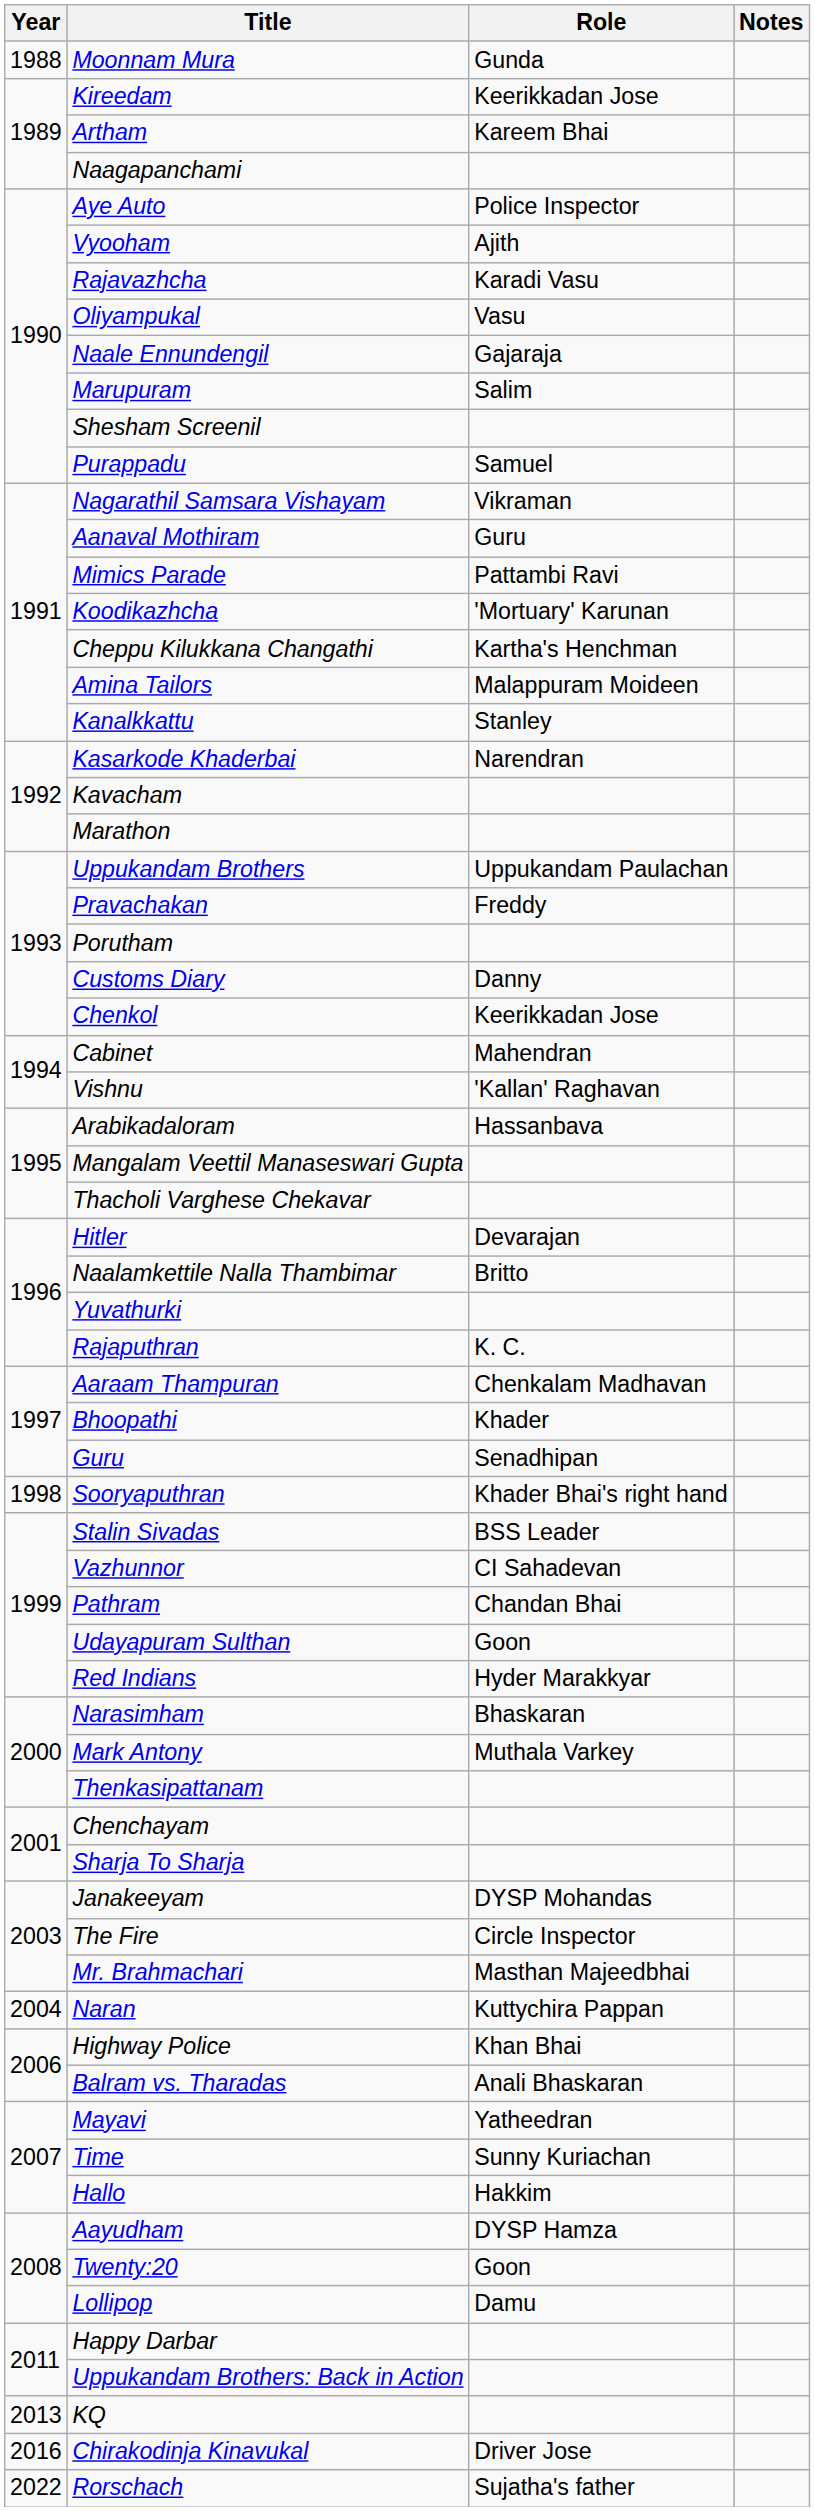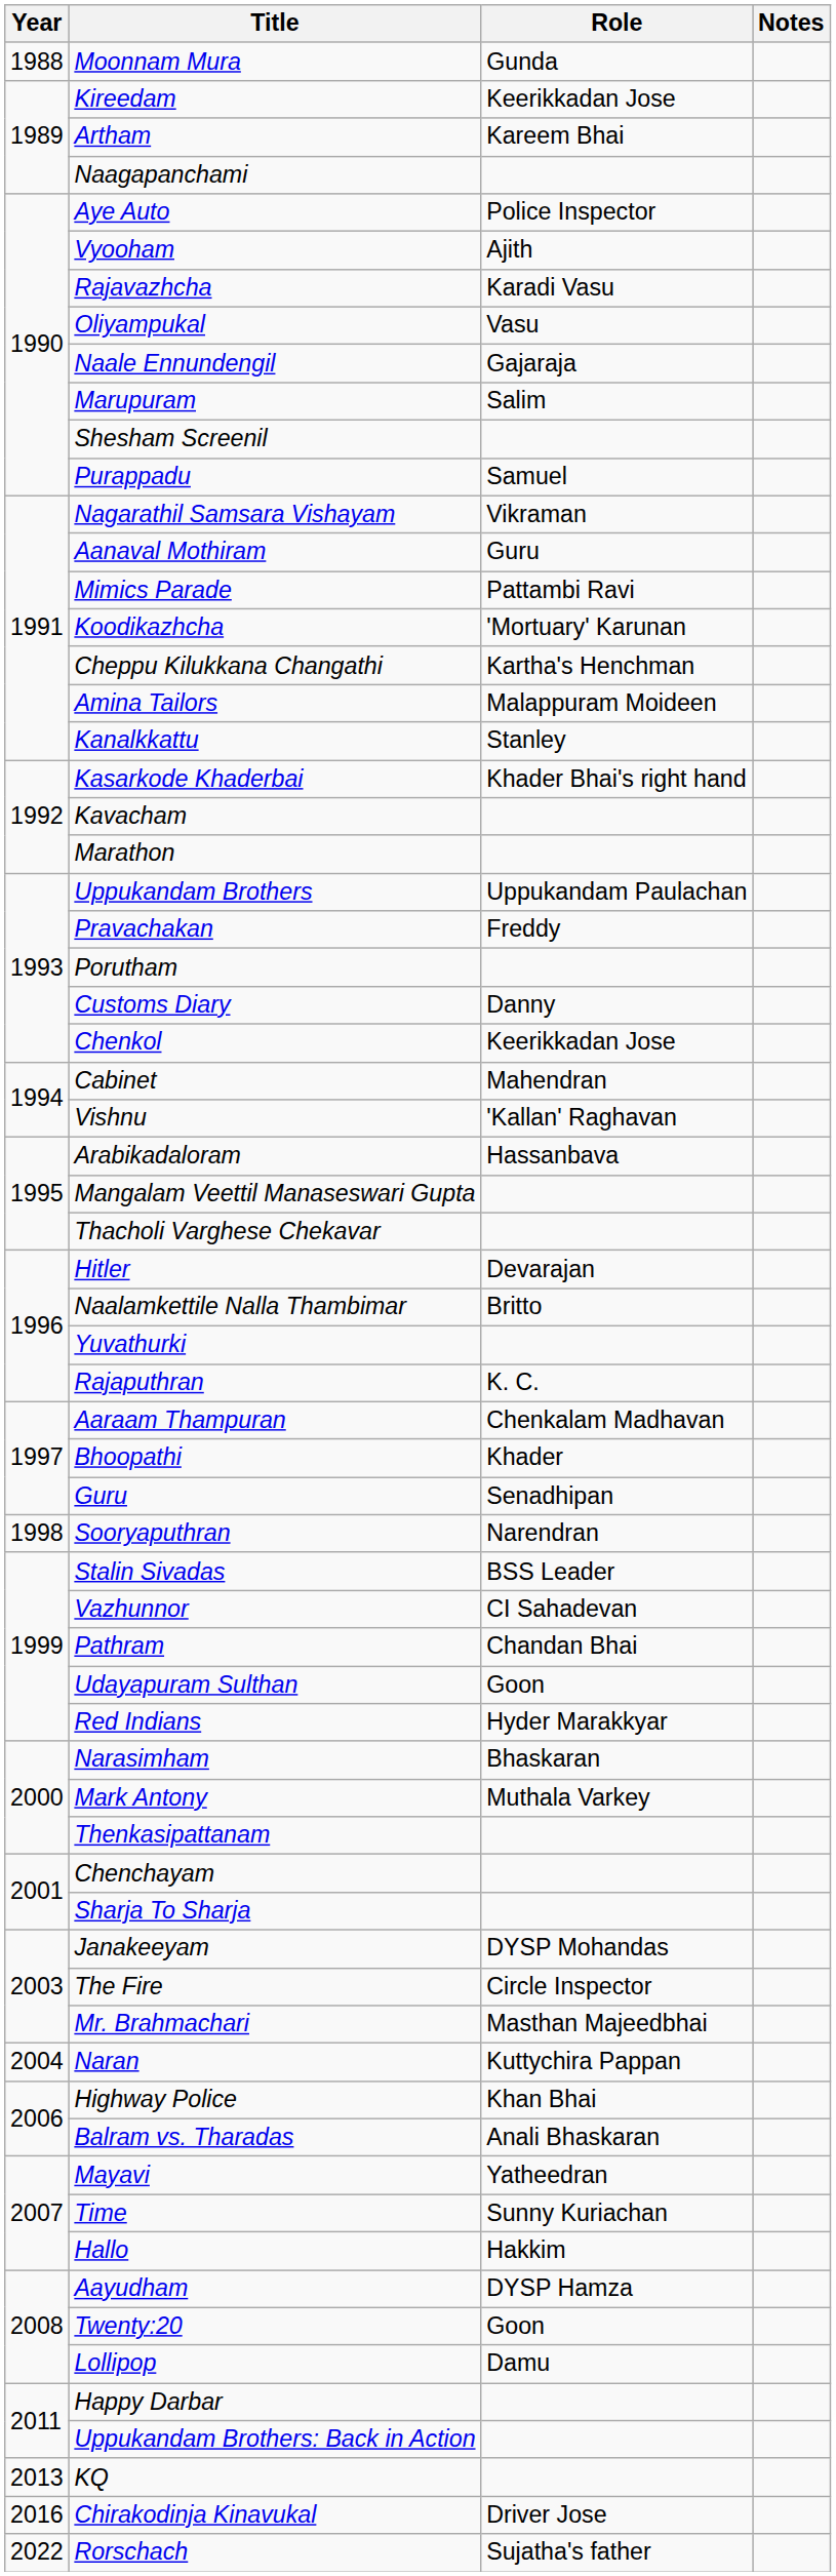 <table class="wikitable sortable">
 <tr>
 <th>Year</th>
 <th>Title</th>
 <th>Role</th>
 <th class="unsortable">Notes</th>
 </tr>
 <tr>
 <td>1988</td>
 <td><em><a href='#'>Moonnam Mura</a></em></td>
 <td>Gunda</td>
 <td></td>
 </tr>
 <tr>
 <td rowspan=3>1989</td>
 <td><em><a href='#'>Kireedam</a></em></td>
 <td>Keerikkadan Jose</td>
 <td></td>
 </tr>
 <tr>
 <td><em><a href='#'>Artham</a></em></td>
 <td>Kareem Bhai</td>
 <td></td>
 </tr>
 <tr>
 <td><em>Naagapanchami</em></td>
 <td></td>
 <td></td>
 </tr>
 <tr>
 <td rowspan=8>1990</td>
 <td><em><a href='#'>Aye Auto</a></em></td>
 <td>Police Inspector</td>
 <td></td>
 </tr>
 <tr>
 <td><em><a href='#'>Vyooham</a></em></td>
 <td>Ajith</td>
 <td></td>
 </tr>
 <tr>
 <td><em><a href='#'>Rajavazhcha</a></em></td>
 <td>Karadi Vasu</td>
 <td></td>
 </tr>
 <tr>
 <td><em><a href='#'>Oliyampukal</a></em></td>
 <td>Vasu</td>
 <td></td>
 </tr>
 <tr>
 <td><em><a href='#'>Naale Ennundengil</a></em></td>
 <td>Gajaraja</td>
 <td></td>
 </tr>
 <tr>
 <td><em><a href='#'>Marupuram</a></em></td>
 <td>Salim</td>
 <td></td>
 </tr>
 <tr>
 <td><em>Shesham Screenil</em></td>
 <td></td>
 <td></td>
 </tr>
 <tr>
 <td><em><a href='#'>Purappadu</a></em></td>
 <td>Samuel</td>
 <td></td>
 </tr>
 <tr>
 <td rowspan=7>1991</td>
 <td><em><a href='#'>Nagarathil Samsara Vishayam</a></em></td>
 <td>Vikraman</td>
 <td></td>
 </tr>
 <tr>
 <td><em><a href='#'>Aanaval Mothiram</a></em></td>
 <td>Guru</td>
 <td></td>
 </tr>
 <tr>
 <td><em><a href='#'>Mimics Parade</a></em></td>
 <td>Pattambi Ravi</td>
 <td></td>
 </tr>
 <tr>
 <td><em><a href='#'>Koodikazhcha</a></em></td>
 <td>'Mortuary' Karunan</td>
 <td></td>
 </tr>
 <tr>
 <td><em>Cheppu Kilukkana Changathi</em></td>
 <td>Kartha's Henchman</td>
 <td></td>
 </tr>
 <tr>
 <td><em><a href='#'>Amina Tailors</a></em></td>
 <td>Malappuram Moideen</td>
 <td></td>
 </tr>
 <tr>
 <td><em><a href='#'>Kanalkkattu</a></em></td>
 <td>Stanley</td>
 <td></td>
 </tr>
 <tr>
 <td rowspan=3>1992</td>
 <td><em><a href='#'>Kasarkode Khaderbai</a></em></td>
-<td>Narendran</td>
+<td>Khader Bhai's right hand</td>
 <td></td>
 </tr>
 <tr>
 <td><em>Kavacham</em></td>
 <td></td>
 <td></td>
 </tr>
 <tr>
 <td><em>Marathon</em></td>
 <td></td>
 <td></td>
 </tr>
 <tr>
 <td rowspan=5>1993</td>
 <td><em><a href='#'>Uppukandam Brothers</a></em></td>
 <td>Uppukandam Paulachan</td>
 <td></td>
 </tr>
 <tr>
 <td><em><a href='#'>Pravachakan</a></em></td>
 <td>Freddy</td>
 <td></td>
 </tr>
 <tr>
 <td><em>Porutham</em></td>
 <td></td>
 <td></td>
 </tr>
 <tr>
 <td><em><a href='#'>Customs Diary</a></em></td>
 <td>Danny</td>
 <td></td>
 </tr>
 <tr>
 <td><em><a href='#'>Chenkol</a></em></td>
 <td>Keerikkadan Jose</td>
 <td></td>
 </tr>
 <tr>
 <td rowspan=2>1994</td>
 <td><em>Cabinet</em></td>
 <td>Mahendran</td>
 <td></td>
 </tr>
 <tr>
 <td><em>Vishnu</em></td>
 <td>'Kallan' Raghavan</td>
 <td></td>
 </tr>
 <tr>
 <td rowspan=3>1995</td>
 <td><em>Arabikadaloram</em></td>
 <td>Hassanbava</td>
 <td></td>
 </tr>
 <tr>
 <td><em>Mangalam Veettil Manaseswari Gupta </em></td>
 <td></td>
 <td></td>
 </tr>
 <tr>
 <td><em>Thacholi Varghese Chekavar</em></td>
 <td></td>
 <td></td>
 </tr>
 <tr>
 <td rowspan=4>1996</td>
 <td><em><a href='#'>Hitler</a></em></td>
 <td>Devarajan</td>
 <td></td>
 </tr>
 <tr>
 <td><em>Naalamkettile Nalla Thambimar</em></td>
 <td>Britto</td>
 <td></td>
 </tr>
 <tr>
 <td><em><a href='#'>Yuvathurki</a></em></td>
 <td></td>
 <td></td>
 </tr>
 <tr>
 <td><em><a href='#'>Rajaputhran</a></em></td>
 <td>K. C.</td>
 <td></td>
 </tr>
 <tr>
 <td rowspan=3>1997</td>
 <td><em><a href='#'>Aaraam Thampuran</a></em></td>
 <td>Chenkalam Madhavan</td>
 <td></td>
 </tr>
 <tr>
 <td><em><a href='#'>Bhoopathi</a></em></td>
 <td>Khader</td>
 <td></td>
 </tr>
 <tr>
 <td><em><a href='#'>Guru</a></em></td>
 <td>Senadhipan</td>
 <td></td>
 </tr>
 <tr>
 <td>1998</td>
 <td><em><a href='#'>Sooryaputhran</a></em></td>
-<td>Khader Bhai's right hand</td>
+<td>Narendran</td>
 <td></td>
 </tr>
 <tr>
 <td rowspan=5>1999</td>
 <td><em><a href='#'>Stalin Sivadas</a></em></td>
 <td>BSS Leader</td>
 <td></td>
 </tr>
 <tr>
 <td><em><a href='#'>Vazhunnor</a></em></td>
 <td>CI Sahadevan</td>
 <td></td>
 </tr>
 <tr>
 <td><em><a href='#'>Pathram</a></em></td>
 <td>Chandan Bhai</td>
 <td></td>
 </tr>
 <tr>
 <td><em><a href='#'>Udayapuram Sulthan</a></em></td>
 <td>Goon</td>
 <td></td>
 </tr>
 <tr>
 <td><em><a href='#'>Red Indians</a></em></td>
 <td>Hyder Marakkyar</td>
 <td></td>
 </tr>
 <tr>
 <td rowspan=3>2000</td>
 <td><em><a href='#'>Narasimham</a></em></td>
 <td>Bhaskaran</td>
 <td></td>
 </tr>
 <tr>
 <td><em><a href='#'> Mark Antony</a></em></td>
 <td>Muthala Varkey</td>
 <td></td>
 </tr>
 <tr>
 <td><em><a href='#'>Thenkasipattanam</a></em></td>
 <td></td>
 <td></td>
 </tr>
 <tr>
 <td rowspan=2>2001</td>
 <td><em>Chenchayam</em></td>
 <td></td>
 <td></td>
 </tr>
 <tr>
 <td><em><a href='#'>Sharja To Sharja</a></em></td>
 <td></td>
 <td></td>
 </tr>
 <tr>
 <td rowspan=3>2003</td>
 <td><em>Janakeeyam</em></td>
 <td>DYSP Mohandas</td>
 <td></td>
 </tr>
 <tr>
 <td><em>The Fire</em></td>
 <td>Circle Inspector</td>
 <td></td>
 </tr>
 <tr>
 <td><em><a href='#'>Mr. Brahmachari</a></em></td>
 <td>Masthan Majeedbhai</td>
 <td></td>
 </tr>
 <tr>
 <td>2004</td>
 <td><em><a href='#'>Naran</a></em></td>
 <td>Kuttychira Pappan</td>
 <td></td>
 </tr>
 <tr>
 <td rowspan=2>2006</td>
 <td><em>Highway Police</em></td>
 <td>Khan Bhai</td>
 <td></td>
 </tr>
 <tr>
 <td><em><a href='#'>Balram vs. Tharadas</a></em></td>
 <td>Anali Bhaskaran</td>
 <td></td>
 </tr>
 <tr>
 <td rowspan=3>2007</td>
 <td><em><a href='#'>Mayavi</a></em></td>
 <td>Yatheedran</td>
 <td></td>
 </tr>
 <tr>
 <td><em><a href='#'>Time</a></em></td>
 <td>Sunny Kuriachan</td>
 <td></td>
 </tr>
 <tr>
 <td><em><a href='#'>Hallo</a></em></td>
 <td>Hakkim</td>
 <td></td>
 </tr>
 <tr>
 <td rowspan=3>2008</td>
 <td><em><a href='#'>Aayudham</a></em></td>
 <td>DYSP Hamza</td>
 <td></td>
 </tr>
 <tr>
 <td><em><a href='#'>Twenty:20</a></em></td>
 <td>Goon</td>
 <td></td>
 </tr>
 <tr>
 <td><em><a href='#'>Lollipop</a></em></td>
 <td>Damu</td>
 <td></td>
 </tr>
 <tr>
 <td rowspan=2>2011</td>
 <td><em>Happy Darbar</em></td>
 <td></td>
 <td></td>
 </tr>
 <tr>
 <td><em><a href='#'>Uppukandam Brothers: Back in Action</a></em></td>
 <td></td>
 <td></td>
 </tr>
 <tr>
 <td>2013</td>
 <td><em>KQ</em></td>
 <td></td>
 <td></td>
 </tr>
 <tr>
 <td>2016</td>
 <td><em><a href='#'>Chirakodinja Kinavukal</a></em></td>
 <td>Driver Jose</td>
 <td></td>
 </tr>
 <tr>
 <td>2022</td>
 <td><em><a href='#'>Rorschach</a></em></td>
 <td>Sujatha's father</td>
 <td></td>
 </tr>
 <tr>
 </tr>
 </table>
